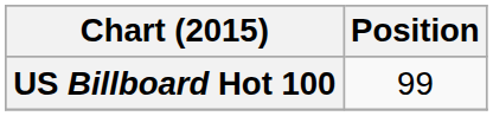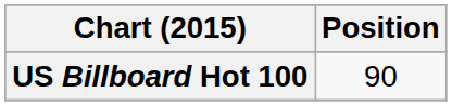 <table class="wikitable sortable plainrowheaders" style="text-align:center">
 <tr>
 <th scope="col">Chart (2015)</th>
 <th scope="col">Position</th>
 </tr>
 <tr>
 <th scope="row">US <em>Billboard</em> Hot 100</th>
-<td>99</td>
+<td>90</td>
 </tr>
 <tr>
 </tr>
 </table>
